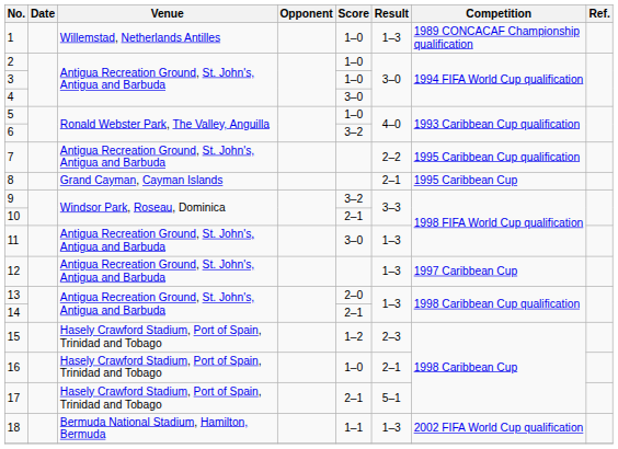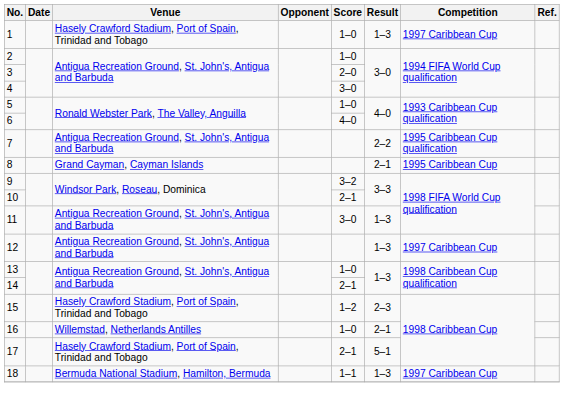 <table class="wikitable sortable">
 <tr>
 <th>No.</th>
 <th>Date</th>
 <th>Venue</th>
 <th>Opponent</th>
 <th>Score</th>
 <th>Result</th>
 <th>Competition</th>
 <th>Ref.</th>
 </tr>
 <tr>
 <td>1</td>
 <td></td>
-<td><a href='#'>Willemstad</a>, <a href='#'>Netherlands Antilles</a></td>
+<td><a href='#'>Hasely Crawford Stadium</a>, <a href='#'>Port of Spain</a>, Trinidad and Tobago</td>
 <td></td>
 <td align=center>1–0</td>
 <td align=center>1–3</td>
-<td><a href='#'>1989 CONCACAF Championship qualification</a></td>
+<td><a href='#'>1997 Caribbean Cup</a></td>
 <td></td>
 </tr>
 <tr>
 <td>2</td>
 <td rowspan=3></td>
 <td rowspan=3><a href='#'>Antigua Recreation Ground</a>, <a href='#'>St. John's, Antigua and Barbuda</a></td>
 <td rowspan=3></td>
 <td align=center>1–0</td>
 <td rowspan=3 align=center>3–0</td>
 <td rowspan=3><a href='#'>1994 FIFA World Cup qualification</a></td>
 <td rowspan=3></td>
 </tr>
 <tr>
 <td>3</td>
-<td align=center>1–0</td>
+<td align=center>2–0</td>
 </tr>
 <tr>
 <td>4</td>
 <td align=center>3–0</td>
 </tr>
 <tr>
 <td>5</td>
 <td rowspan=2></td>
 <td rowspan=2><a href='#'>Ronald Webster Park</a>, <a href='#'>The Valley, Anguilla</a></td>
 <td rowspan=2></td>
 <td align=center>1–0</td>
 <td align=center rowspan=2>4–0</td>
 <td rowspan=2><a href='#'>1993 Caribbean Cup qualification</a></td>
 <td rowspan=2></td>
 </tr>
 <tr>
 <td>6</td>
-<td align=center>3–2</td>
+<td align=center>4–0</td>
 </tr>
 <tr>
 <td>7</td>
 <td></td>
 <td><a href='#'>Antigua Recreation Ground</a>, <a href='#'>St. John's, Antigua and Barbuda</a></td>
 <td></td>
 <td align=center></td>
 <td align=center>2–2</td>
 <td><a href='#'>1995 Caribbean Cup qualification</a></td>
 <td></td>
 </tr>
 <tr>
 <td>8</td>
 <td></td>
 <td><a href='#'>Grand Cayman</a>, <a href='#'>Cayman Islands</a></td>
 <td></td>
 <td align=center></td>
 <td align=center>2–1</td>
 <td><a href='#'>1995 Caribbean Cup</a></td>
 <td></td>
 </tr>
 <tr>
 <td>9</td>
 <td rowspan=2></td>
 <td rowspan=2><a href='#'>Windsor Park</a>, <a href='#'>Roseau</a>, Dominica</td>
 <td rowspan=2></td>
 <td align=center>3–2</td>
 <td rowspan=2 align=center>3–3</td>
 <td rowspan=3><a href='#'>1998 FIFA World Cup qualification</a></td>
 <td rowspan=2></td>
 </tr>
 <tr>
 <td>10</td>
 <td align=center>2–1</td>
 </tr>
 <tr>
 <td>11</td>
 <td></td>
 <td><a href='#'>Antigua Recreation Ground</a>, <a href='#'>St. John's, Antigua and Barbuda</a></td>
 <td></td>
 <td align=center>3–0</td>
 <td align=center>1–3</td>
 <td></td>
 </tr>
 <tr>
 <td>12</td>
 <td></td>
 <td><a href='#'>Antigua Recreation Ground</a>, <a href='#'>St. John's, Antigua and Barbuda</a></td>
 <td></td>
 <td align=center></td>
 <td align=center>1–3</td>
 <td><a href='#'>1997 Caribbean Cup</a></td>
 <td></td>
 </tr>
 <tr>
 <td>13</td>
 <td rowspan=2></td>
 <td rowspan=2><a href='#'>Antigua Recreation Ground</a>, <a href='#'>St. John's, Antigua and Barbuda</a></td>
 <td rowspan=2></td>
-<td align=center>2–0</td>
+<td align=center>1–0</td>
 <td rowspan=2 align=center>1–3</td>
 <td rowspan=2><a href='#'>1998 Caribbean Cup qualification</a></td>
 <td rowspan=2></td>
 </tr>
 <tr>
 <td>14</td>
 <td align=center>2–1</td>
 </tr>
 <tr>
 <td>15</td>
 <td></td>
 <td><a href='#'>Hasely Crawford Stadium</a>, <a href='#'>Port of Spain</a>, Trinidad and Tobago</td>
 <td></td>
 <td align=center>1–2</td>
 <td align=center>2–3</td>
 <td rowspan=3><a href='#'>1998 Caribbean Cup</a></td>
 <td></td>
 </tr>
 <tr>
 <td>16</td>
 <td></td>
-<td><a href='#'>Hasely Crawford Stadium</a>, <a href='#'>Port of Spain</a>, Trinidad and Tobago</td>
+<td><a href='#'>Willemstad</a>, <a href='#'>Netherlands Antilles</a></td>
 <td></td>
 <td align=center>1–0</td>
 <td align=center>2–1</td>
 <td></td>
 </tr>
 <tr>
 <td>17</td>
 <td></td>
 <td><a href='#'>Hasely Crawford Stadium</a>, <a href='#'>Port of Spain</a>, Trinidad and Tobago</td>
 <td></td>
 <td align=center>2–1</td>
 <td align=center>5–1</td>
 <td></td>
 </tr>
 <tr>
 <td>18</td>
 <td></td>
 <td><a href='#'>Bermuda National Stadium</a>, <a href='#'>Hamilton, Bermuda</a></td>
 <td></td>
 <td align=center>1–1</td>
 <td align=center>1–3</td>
-<td><a href='#'>2002 FIFA World Cup qualification</a></td>
+<td><a href='#'>1997 Caribbean Cup</a></td>
 <td></td>
 </tr>
 <tr>
 </tr>
 </table>
